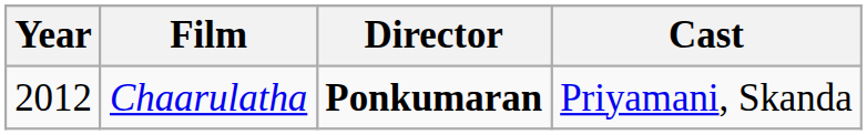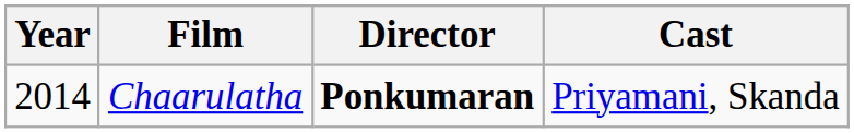 <table class="wikitable sortable">
 <tr>
 </tr>
 <tr>
 </tr>
 <tr>
 <th>Year</th>
 <th>Film</th>
 <th>Director</th>
 <th>Cast</th>
 </tr>
 <tr>
-<td>2012</td>
+<td>2014</td>
 <td><em><a href='#'>Chaarulatha</a></em></td>
 <td><strong>Ponkumaran</strong></td>
 <td><a href='#'>Priyamani</a>, Skanda</td>
 </tr>
 </table>
